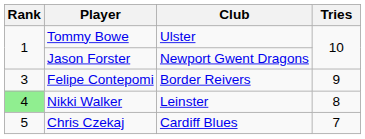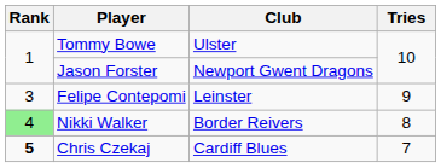 <table class="wikitable">
 <tr>
 <th>Rank</th>
 <th>Player</th>
 <th>Club</th>
 <th style="width:50px;">Tries</th>
 </tr>
 <tr>
 <td rowspan="2" style="text-align:center;">1</td>
 <td> <a href='#'>Tommy Bowe</a></td>
 <td> <a href='#'>Ulster</a></td>
 <td rowspan="2" style="text-align:center;">10</td>
 </tr>
 <tr>
 <td> <a href='#'>Jason Forster</a></td>
 <td> <a href='#'>Newport Gwent Dragons</a></td>
 </tr>
 <tr>
 <td rowspan="1" style="text-align:center;">3</td>
 <td> <a href='#'>Felipe Contepomi</a></td>
-<td> <a href='#'>Border Reivers</a></td>
+<td> <a href='#'>Leinster</a></td>
 <td rowspan="1" style="text-align:center;">9</td>
 </tr>
 <tr>
 <td rowspan="1" style="background: lightgreen; text-align:center;">4</td>
 <td> <a href='#'>Nikki Walker</a></td>
-<td> <a href='#'>Leinster</a></td>
+<td> <a href='#'>Border Reivers</a></td>
 <td rowspan="1" style="text-align:center;">8</td>
 </tr>
 <tr>
-<td rowspan="1" style="text-align:center;">5</td>
+<td rowspan="1" style="text-align:center;"><strong>5</strong></td>
 <td> <a href='#'>Chris Czekaj</a></td>
 <td> <a href='#'>Cardiff Blues</a></td>
 <td rowspan="1" style="text-align:center;">7</td>
 </tr>
 </table>
